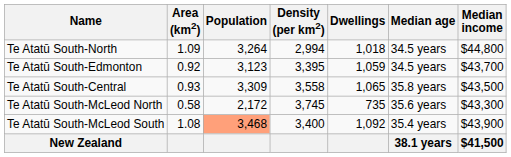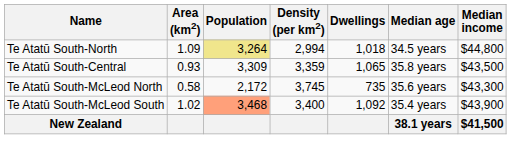 <table class="wikitable">
 <tr>
 <th>Name</th>
 <th>Area<br>(km<sup>2</sup>)</th>
 <th>Population</th>
 <th>Density<br>(per km<sup>2</sup>)</th>
 <th>Dwellings</th>
 <th>Median age</th>
 <th>Median<br>income</th>
 </tr>
 <tr>
 <td>Te Atatū South-North</td>
 <td style="text-align:right;">1.09</td>
-<td style="text-align:right;">3,264</td>
+<td style="background: khaki; text-align:right;">3,264</td>
 <td style="text-align:right;">2,994</td>
 <td style="text-align:right;">1,018</td>
 <td>34.5 years</td>
 <td>$44,800</td>
 </tr>
 <tr>
-<td>Te Atatū South-Edmonton</td>
-<td style="text-align:right;">0.92</td>
-<td style="text-align:right;">3,123</td>
-<td style="text-align:right;">3,395</td>
-<td style="text-align:right;">1,059</td>
-<td>34.5 years</td>
-<td>$43,700</td>
-</tr>
-<tr>
 <td>Te Atatū South-Central</td>
 <td style="text-align:right;">0.93</td>
 <td style="text-align:right;">3,309</td>
-<td style="text-align:right;">3,558</td>
+<td style="text-align:right;">3,359</td>
 <td style="text-align:right;">1,065</td>
 <td>35.8 years</td>
 <td>$43,500</td>
 </tr>
 <tr>
 <td>Te Atatū South-McLeod North</td>
 <td style="text-align:right;">0.58</td>
 <td style="text-align:right;">2,172</td>
 <td style="text-align:right;">3,745</td>
 <td style="text-align:right;">735</td>
 <td>35.6 years</td>
 <td>$43,300</td>
 </tr>
 <tr>
 <td>Te Atatū South-McLeod South</td>
-<td style="text-align:right;">1.08</td>
+<td style="text-align:right;">1.02</td>
 <td style="background: lightsalmon; text-align:right;">3,468</td>
 <td style="text-align:right;">3,400</td>
 <td style="text-align:right;">1,092</td>
 <td>35.4 years</td>
 <td>$43,900</td>
 </tr>
 <tr>
 <th>New Zealand</th>
 <th></th>
 <th></th>
 <th></th>
 <th></th>
 <th>38.1 years</th>
 <th style="text-align:left;">$41,500</th>
 </tr>
 </table>
